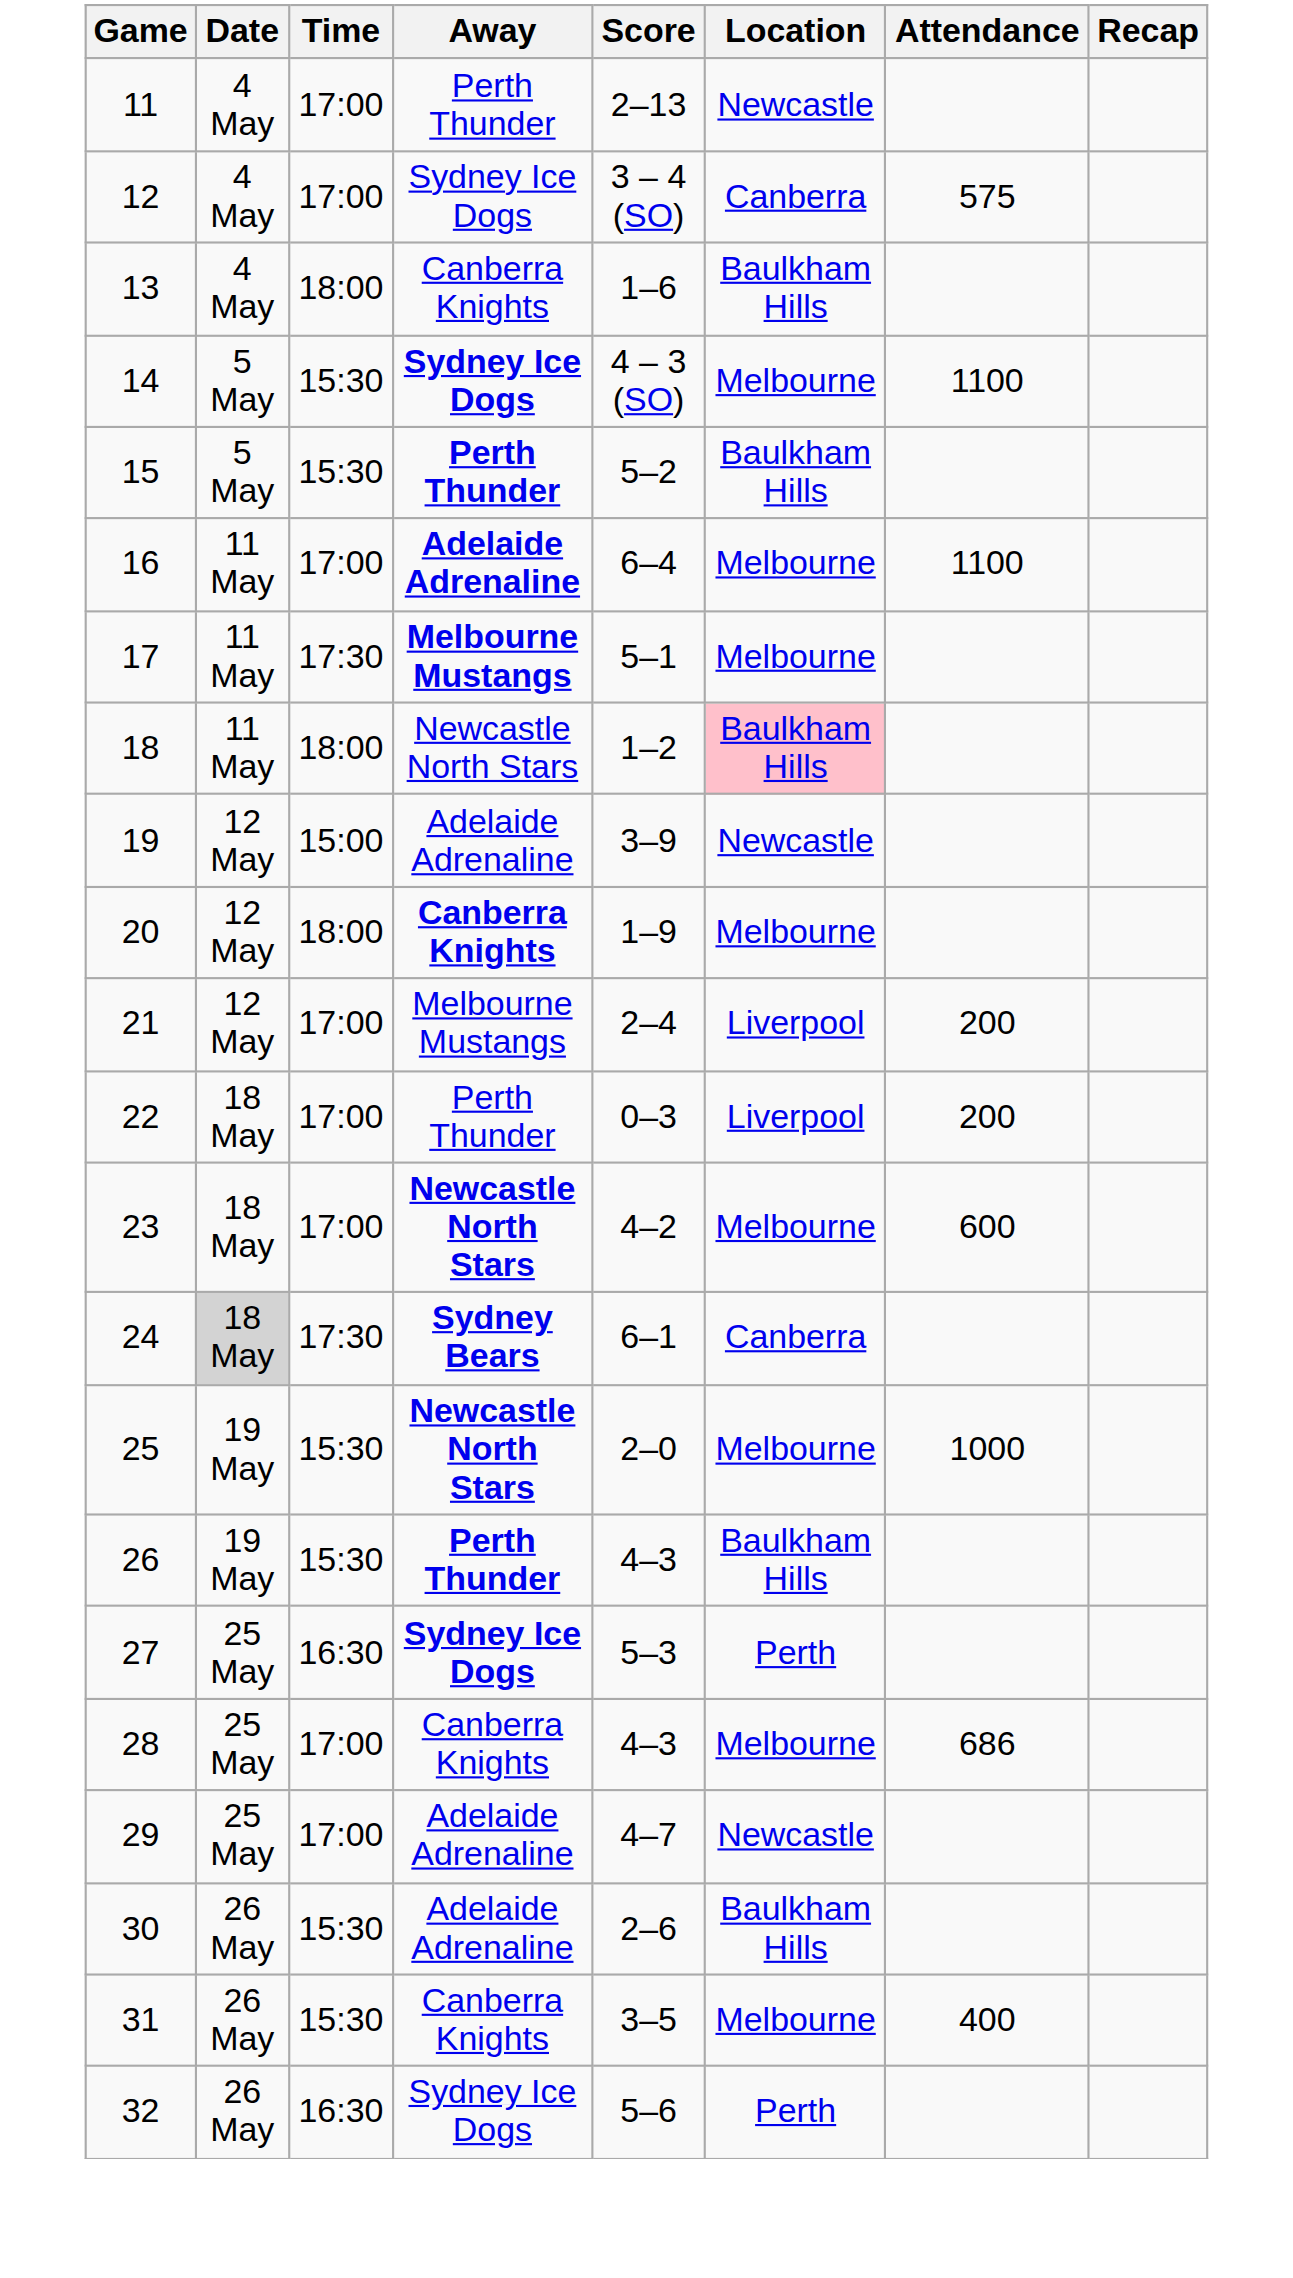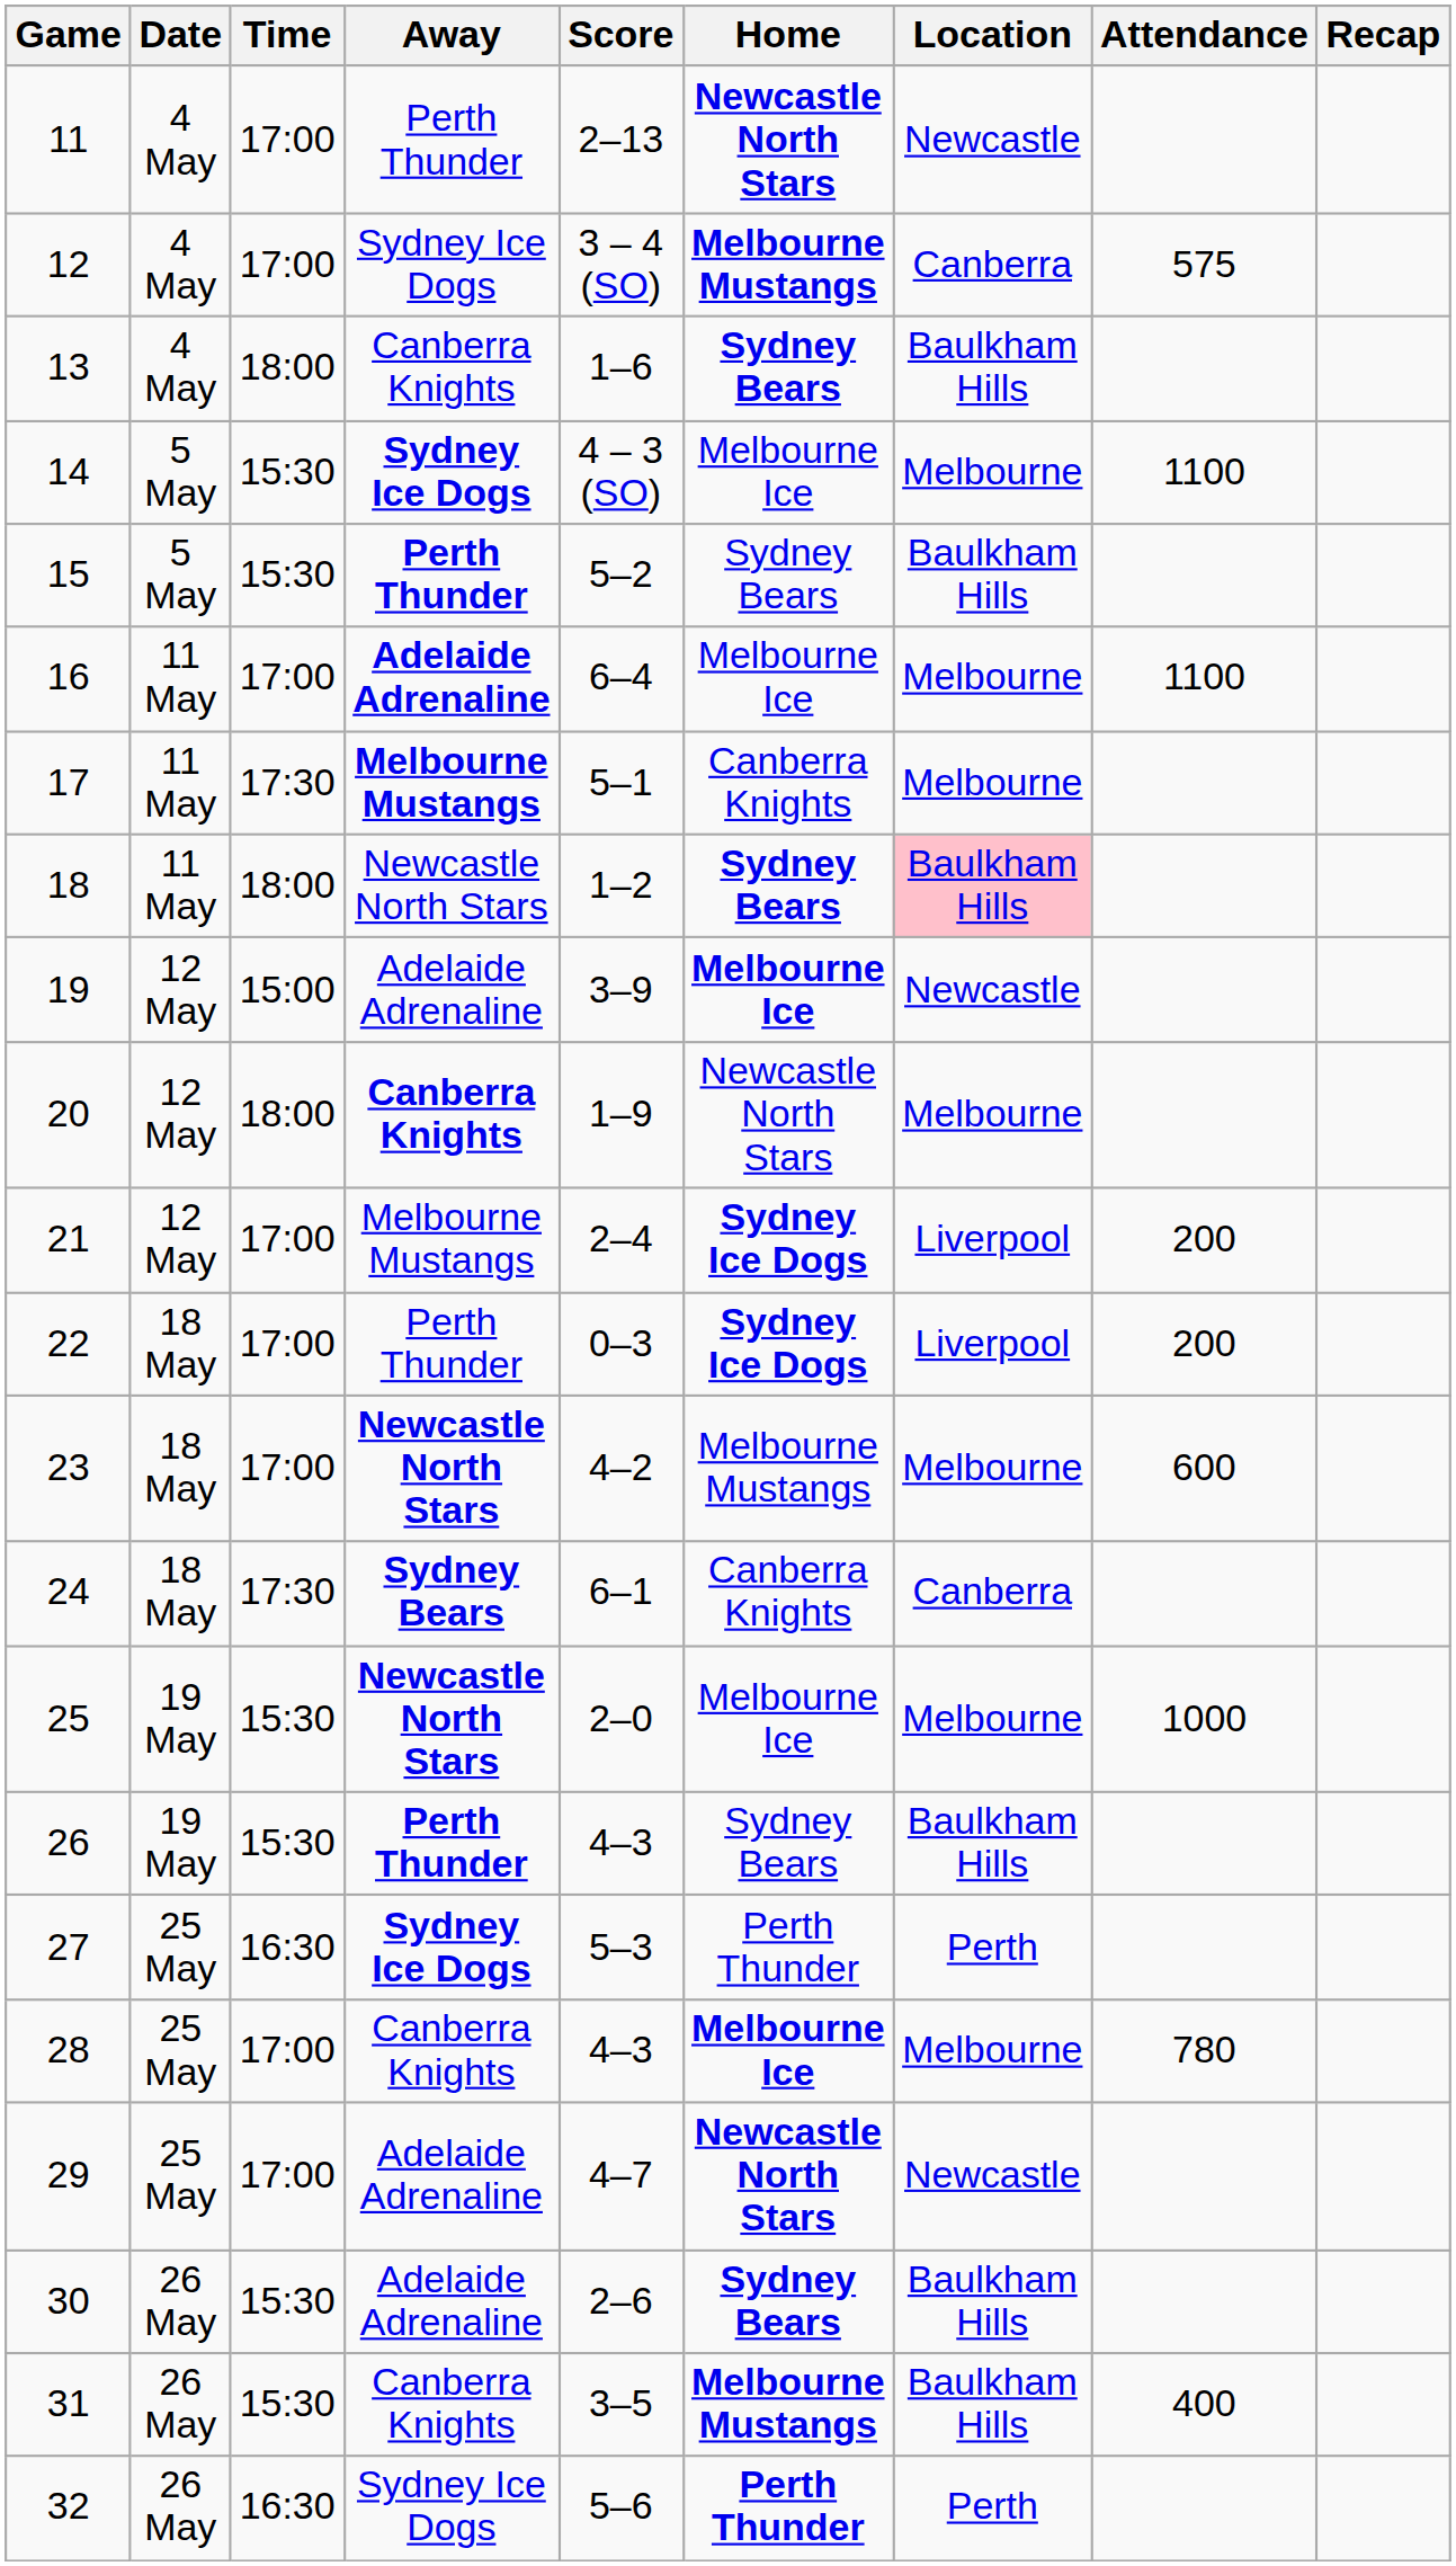 <table class="wikitable" width="85%" style="margin: 1em auto 1em auto">
 <tr>
 <th width="1%">Game</th>
 <th width="6%">Date</th>
 <th width="6%">Time</th>
 <th width="12%">Away</th>
 <th width="6%">Score</th>
+<th width="12%">Home</th>
 <th width="7%">Location</th>
 <th width="4%">Attendance</th>
 <th width="2%">Recap</th>
 </tr>
 <tr align="center">
 <td>11</td>
 <td>4 May</td>
 <td>17:00</td>
 <td><a href='#'>Perth Thunder</a></td>
 <td>2–13</td>
+<td><strong><a href='#'>Newcastle North Stars</a></strong></td>
 <td><a href='#'>Newcastle</a></td>
 <td></td>
 <td></td>
 </tr>
 <tr align="center">
 <td>12</td>
 <td>4 May</td>
 <td>17:00</td>
 <td><a href='#'>Sydney Ice Dogs</a></td>
 <td>3 – 4 (<a href='#'>SO</a>)</td>
+<td><strong><a href='#'>Melbourne Mustangs</a></strong></td>
 <td><a href='#'>Canberra</a></td>
 <td>575</td>
 <td></td>
 </tr>
 <tr align="center">
 <td>13</td>
 <td>4 May</td>
 <td>18:00</td>
 <td><a href='#'>Canberra Knights</a></td>
 <td>1–6</td>
+<td><strong><a href='#'>Sydney Bears</a></strong></td>
 <td><a href='#'>Baulkham Hills</a></td>
 <td></td>
 <td></td>
 </tr>
 <tr align="center">
 <td>14</td>
 <td>5 May</td>
 <td>15:30</td>
 <td><strong><a href='#'>Sydney Ice Dogs</a></strong></td>
 <td>4 – 3 (<a href='#'>SO</a>)</td>
+<td><a href='#'>Melbourne Ice</a></td>
 <td><a href='#'>Melbourne</a></td>
 <td>1100</td>
 <td></td>
 </tr>
 <tr align="center">
 <td>15</td>
 <td>5 May</td>
 <td>15:30</td>
 <td><strong><a href='#'>Perth Thunder</a></strong></td>
 <td>5–2</td>
+<td><a href='#'>Sydney Bears</a></td>
 <td><a href='#'>Baulkham Hills</a></td>
 <td></td>
 <td></td>
 </tr>
 <tr align="center">
 <td>16</td>
 <td>11 May</td>
 <td>17:00</td>
 <td><strong><a href='#'>Adelaide Adrenaline</a></strong></td>
 <td>6–4</td>
+<td><a href='#'>Melbourne Ice</a></td>
 <td><a href='#'>Melbourne</a></td>
 <td>1100</td>
 <td></td>
 </tr>
 <tr align="center">
 <td>17</td>
 <td>11 May</td>
 <td>17:30</td>
 <td><strong><a href='#'>Melbourne Mustangs</a></strong></td>
 <td>5–1</td>
+<td><a href='#'>Canberra Knights</a></td>
 <td><a href='#'>Melbourne</a></td>
 <td></td>
 <td></td>
 </tr>
 <tr align="center">
 <td>18</td>
 <td>11 May</td>
 <td>18:00</td>
 <td><a href='#'>Newcastle North Stars</a></td>
 <td>1–2</td>
+<td><strong><a href='#'>Sydney Bears</a></strong></td>
 <td style="background: pink;"><a href='#'>Baulkham Hills</a></td>
 <td></td>
 <td></td>
 </tr>
 <tr align="center">
 <td>19</td>
 <td>12 May</td>
 <td>15:00</td>
 <td><a href='#'>Adelaide Adrenaline</a></td>
 <td>3–9</td>
+<td><strong><a href='#'>Melbourne Ice</a></strong></td>
 <td><a href='#'>Newcastle</a></td>
 <td></td>
 <td></td>
 </tr>
 <tr align="center">
 <td>20</td>
 <td>12 May</td>
 <td>18:00</td>
 <td><strong><a href='#'>Canberra Knights</a></strong></td>
 <td>1–9</td>
+<td><a href='#'>Newcastle North Stars</a></td>
 <td><a href='#'>Melbourne</a></td>
 <td></td>
 <td></td>
 </tr>
 <tr align="center">
 <td>21</td>
 <td>12 May</td>
 <td>17:00</td>
 <td><a href='#'>Melbourne Mustangs</a></td>
 <td>2–4</td>
+<td><strong><a href='#'>Sydney Ice Dogs</a></strong></td>
 <td><a href='#'>Liverpool</a></td>
 <td>200</td>
 <td></td>
 </tr>
 <tr align="center">
 <td>22</td>
 <td>18 May</td>
 <td>17:00</td>
 <td><a href='#'>Perth Thunder</a></td>
 <td>0–3</td>
+<td><strong><a href='#'>Sydney Ice Dogs</a></strong></td>
 <td><a href='#'>Liverpool</a></td>
 <td>200</td>
 <td></td>
 </tr>
 <tr align="center">
 <td>23</td>
 <td>18 May</td>
 <td>17:00</td>
 <td><strong><a href='#'>Newcastle North Stars</a></strong></td>
 <td>4–2</td>
+<td><a href='#'>Melbourne Mustangs</a></td>
 <td><a href='#'>Melbourne</a></td>
 <td>600</td>
 <td></td>
 </tr>
 <tr align="center">
 <td>24</td>
-<td style="background: lightgrey;">18 May</td>
+<td>18 May</td>
 <td>17:30</td>
 <td><strong><a href='#'>Sydney Bears</a></strong></td>
 <td>6–1</td>
+<td><a href='#'>Canberra Knights</a></td>
 <td><a href='#'>Canberra</a></td>
 <td></td>
 <td></td>
 </tr>
 <tr align="center">
 <td>25</td>
 <td>19 May</td>
 <td>15:30</td>
 <td><strong><a href='#'>Newcastle North Stars</a></strong></td>
 <td>2–0</td>
+<td><a href='#'>Melbourne Ice</a></td>
 <td><a href='#'>Melbourne</a></td>
 <td>1000</td>
 <td></td>
 </tr>
 <tr align="center">
 <td>26</td>
 <td>19 May</td>
 <td>15:30</td>
 <td><strong><a href='#'>Perth Thunder</a></strong></td>
 <td>4–3</td>
+<td><a href='#'>Sydney Bears</a></td>
 <td><a href='#'>Baulkham Hills</a></td>
 <td></td>
 <td></td>
 </tr>
 <tr align="center">
 <td>27</td>
 <td>25 May</td>
 <td>16:30</td>
 <td><strong><a href='#'>Sydney Ice Dogs</a></strong></td>
 <td>5–3</td>
+<td><a href='#'>Perth Thunder</a></td>
 <td><a href='#'>Perth</a></td>
 <td></td>
 <td></td>
 </tr>
 <tr align="center">
 <td>28</td>
 <td>25 May</td>
 <td>17:00</td>
 <td><a href='#'>Canberra Knights</a></td>
 <td>4–3</td>
+<td><strong><a href='#'>Melbourne Ice</a></strong></td>
 <td><a href='#'>Melbourne</a></td>
-<td>686</td>
+<td>780</td>
 <td></td>
 </tr>
 <tr align="center">
 <td>29</td>
 <td>25 May</td>
 <td>17:00</td>
 <td><a href='#'>Adelaide Adrenaline</a></td>
 <td>4–7</td>
+<td><strong><a href='#'>Newcastle North Stars</a></strong></td>
 <td><a href='#'>Newcastle</a></td>
 <td></td>
 <td></td>
 </tr>
 <tr align="center">
 <td>30</td>
 <td>26 May</td>
 <td>15:30</td>
 <td><a href='#'>Adelaide Adrenaline</a></td>
 <td>2–6</td>
+<td><strong><a href='#'>Sydney Bears</a></strong></td>
 <td><a href='#'>Baulkham Hills</a></td>
 <td></td>
 <td></td>
 </tr>
 <tr align="center">
 <td>31</td>
 <td>26 May</td>
 <td>15:30</td>
 <td><a href='#'>Canberra Knights</a></td>
 <td>3–5</td>
-<td><a href='#'>Melbourne</a></td>
+<td><strong><a href='#'>Melbourne Mustangs</a></strong></td>
+<td><a href='#'>Baulkham Hills</a></td>
 <td>400</td>
 <td></td>
 </tr>
 <tr align="center">
 <td>32</td>
 <td>26 May</td>
 <td>16:30</td>
 <td><a href='#'>Sydney Ice Dogs</a></td>
 <td>5–6</td>
+<td><strong><a href='#'>Perth Thunder</a></strong></td>
 <td><a href='#'>Perth</a></td>
 <td></td>
 <td></td>
 </tr>
 </table>
